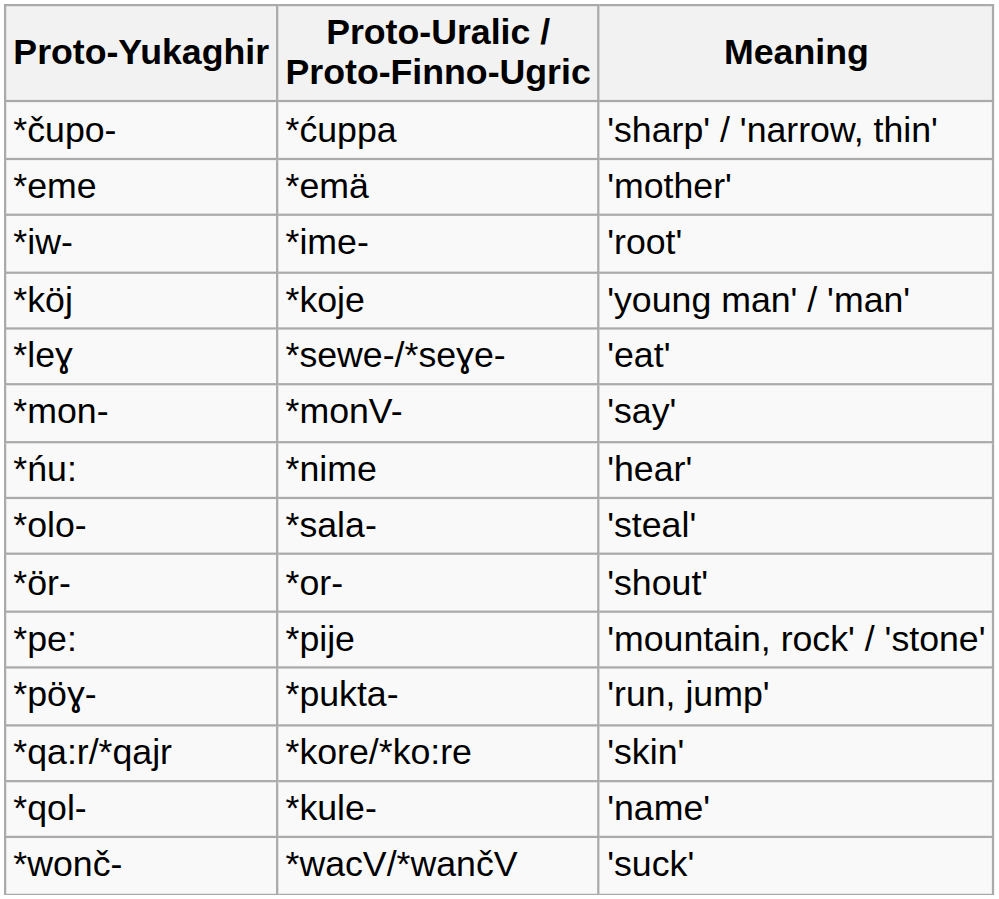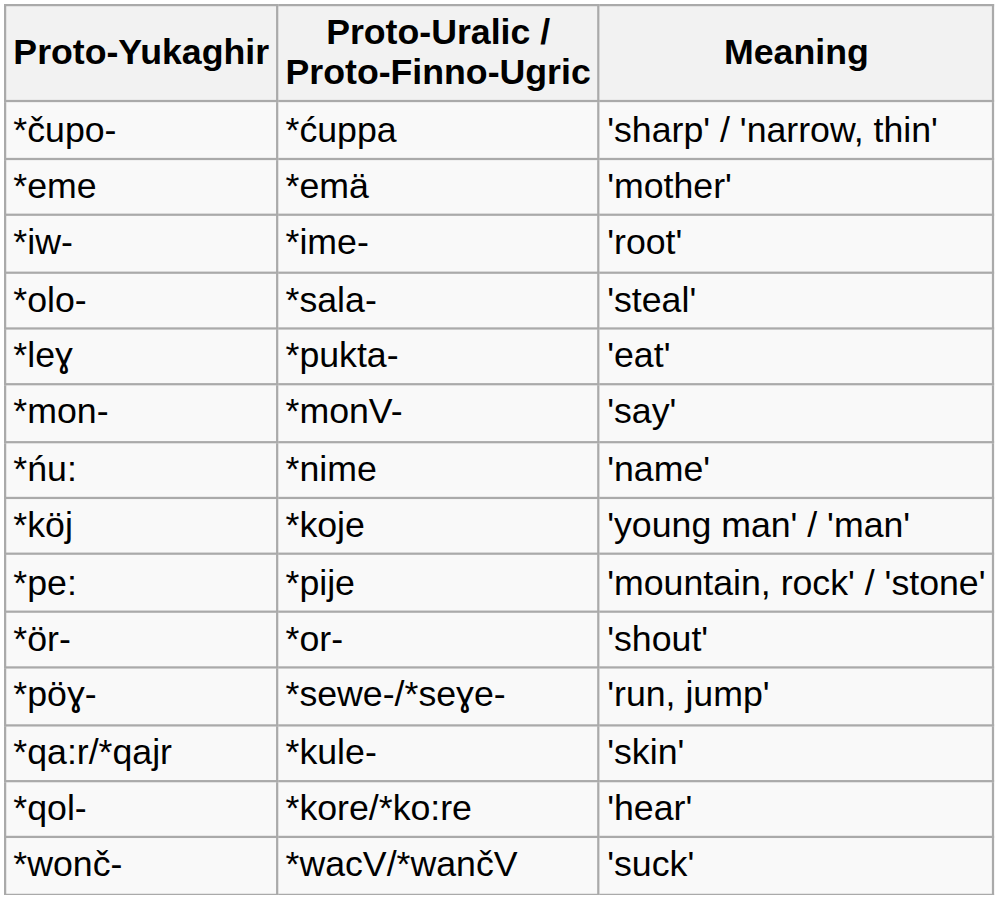 <table class="wikitable">
 <tr>
 <th>Proto-Yukaghir</th>
 <th>Proto-Uralic /<br>Proto-Finno-Ugric</th>
 <th>Meaning</th>
 </tr>
 <tr>
 <td>*čupo-</td>
 <td>*ćuppa</td>
 <td>'sharp' / 'narrow, thin'</td>
 </tr>
 <tr>
 <td>*eme</td>
 <td>*emä</td>
 <td>'mother'</td>
 </tr>
 <tr>
 <td>*iw-</td>
 <td>*ime-</td>
 <td>'root'</td>
 </tr>
 <tr>
-<td>*köj</td>
-<td>*koje</td>
-<td>'young man' / 'man'</td>
+<td>*olo-</td>
+<td>*sala-</td>
+<td>'steal'</td>
 </tr>
 <tr>
 <td>*leɣ</td>
-<td>*sewe-/*seɣe-</td>
+<td>*pukta-</td>
 <td>'eat'</td>
 </tr>
 <tr>
 <td>*mon-</td>
 <td>*monV-</td>
 <td>'say'</td>
 </tr>
 <tr>
 <td>*ńu:</td>
 <td>*nime</td>
-<td>'hear'</td>
+<td>'name'</td>
 </tr>
 <tr>
-<td>*olo-</td>
-<td>*sala-</td>
-<td>'steal'</td>
+<td>*köj</td>
+<td>*koje</td>
+<td>'young man' / 'man'</td>
+</tr>
+<tr>
+<td>*pe:</td>
+<td>*pije</td>
+<td>'mountain, rock' / 'stone'</td>
 </tr>
 <tr>
 <td>*ör-</td>
 <td>*or-</td>
 <td>'shout'</td>
 </tr>
 <tr>
-<td>*pe:</td>
-<td>*pije</td>
-<td>'mountain, rock' / 'stone'</td>
-</tr>
-<tr>
 <td>*pöɣ-</td>
-<td>*pukta-</td>
+<td>*sewe-/*seɣe-</td>
 <td>'run, jump'</td>
 </tr>
 <tr>
 <td>*qa:r/*qajr</td>
-<td>*kore/*ko:re</td>
+<td>*kule-</td>
 <td>'skin'</td>
 </tr>
 <tr>
 <td>*qol-</td>
-<td>*kule-</td>
-<td>'name'</td>
+<td>*kore/*ko:re</td>
+<td>'hear'</td>
 </tr>
 <tr>
 <td>*wonč-</td>
 <td>*wacV/*wančV</td>
 <td>'suck'</td>
 </tr>
 </table>
